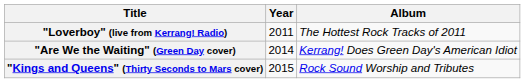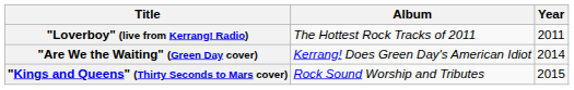 <table class="wikitable plainrowheaders" style="text-align:center;">
 <tr>
 <th scope=col>Title</th>
+<th scope=col>Album</th>
 <th scope=col>Year</th>
-<th scope=col>Album</th>
 </tr>
 <tr>
 <th scope="row">"Loverboy" <small>(live from <a href='#'>Kerrang! Radio</a>)</small></th>
+<td style="text-align:left;"><em>The Hottest Rock Tracks of 2011</em></td>
 <td>2011</td>
-<td style="text-align:left;"><em>The Hottest Rock Tracks of 2011</em></td>
 </tr>
 <tr>
 <th scope="row">"Are We the Waiting" <small>(<a href='#'>Green Day</a> cover)</small></th>
+<td style="text-align:left;"><em><a href='#'>Kerrang!</a> Does Green Day's American Idiot</em></td>
 <td>2014</td>
-<td style="text-align:left;"><em><a href='#'>Kerrang!</a> Does Green Day's American Idiot</em></td>
 </tr>
 <tr>
 <th scope="row">"<a href='#'>Kings and Queens</a>" <small>(<a href='#'>Thirty Seconds to Mars</a> cover)</small></th>
+<td style="text-align:left;"><em><a href='#'>Rock Sound</a> Worship and Tributes</em></td>
 <td>2015</td>
-<td style="text-align:left;"><em><a href='#'>Rock Sound</a> Worship and Tributes</em></td>
 </tr>
 </table>
